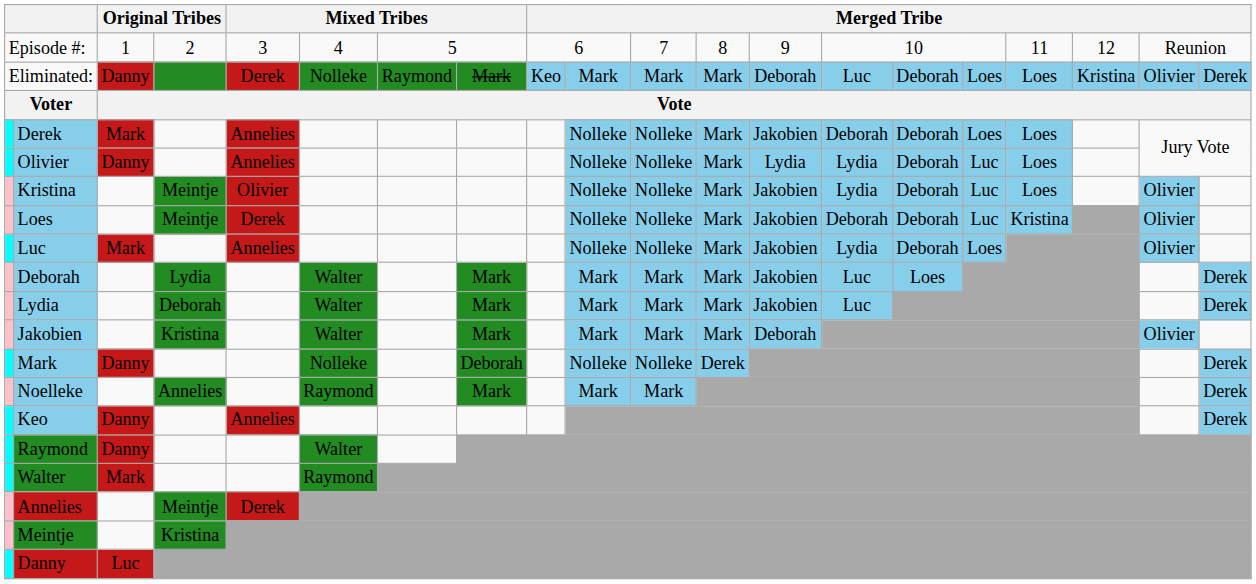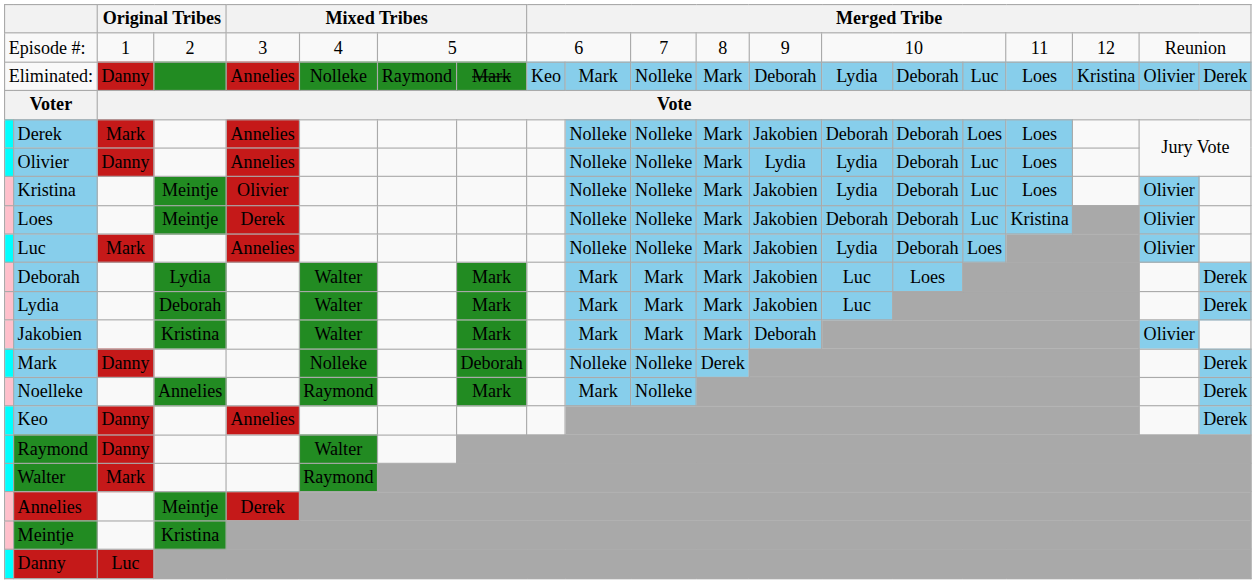 <table class="wikitable" style="text-align:center">
 <tr>
 <th colspan=2></th>
 <th colspan=2>Original Tribes</th>
 <th colspan=4>Mixed Tribes</th>
 <th colspan=13>Merged Tribe</th>
 </tr>
 <tr>
 <td colspan=2 align="left">Episode #:</td>
 <td colspan=1>1</td>
 <td>2</td>
 <td>3</td>
 <td>4</td>
 <td colspan=2>5</td>
 <td colspan=2>6</td>
 <td>7</td>
 <td colspan=1>8</td>
 <td>9</td>
 <td colspan=3>10</td>
 <td colspan=1>11</td>
 <td colspan=1>12</td>
 <td colspan=2>Reunion</td>
 </tr>
 <tr>
 <td colspan=2 align="left">Eliminated:</td>
 <td bgcolor="#C51919">Danny<br></td>
 <td bgcolor="forestgreen"><br></td>
-<td bgcolor="#C51919">Derek</td>
+<td bgcolor="#C51919">Annelies<br></td>
 <td bgcolor="forestgreen">Nolleke</td>
 <td bgcolor="forestgreen">Raymond<br></td>
 <td bgcolor="forestgreen"><s>Mark</s><br></td>
 <td bgcolor="skyblue">Keo<br></td>
 <td bgcolor="skyblue">Mark</td>
-<td bgcolor="skyblue">Mark</td>
+<td bgcolor="skyblue">Nolleke<br></td>
 <td bgcolor="skyblue">Mark<br></td>
 <td bgcolor="skyblue">Deborah</td>
-<td bgcolor="skyblue">Luc</td>
+<td bgcolor="skyblue">Lydia<br></td>
 <td bgcolor="skyblue">Deborah<br></td>
-<td bgcolor="skyblue">Loes</td>
+<td bgcolor="skyblue">Luc<br></td>
 <td bgcolor="skyblue">Loes<br></td>
 <td bgcolor="skyblue">Kristina<br></td>
 <td bgcolor="skyblue">Olivier<br></td>
 <td bgcolor="skyblue">Derek<br></td>
 </tr>
 <tr>
 <th colspan=2>Voter</th>
 <th colspan=19>Vote</th>
 </tr>
 <tr>
 <td style="background:cyan"></td>
 <td align="left" bgcolor="skyblue">Derek</td>
 <td bgcolor="#C51919">Mark</td>
 <td></td>
 <td bgcolor="#C51919">Annelies</td>
 <td></td>
 <td></td>
 <td></td>
 <td></td>
 <td bgcolor="skyblue">Nolleke</td>
 <td bgcolor="skyblue">Nolleke</td>
 <td bgcolor="skyblue">Mark</td>
 <td bgcolor="skyblue">Jakobien</td>
 <td bgcolor="skyblue">Deborah</td>
 <td bgcolor="skyblue">Deborah</td>
 <td bgcolor="skyblue">Loes</td>
 <td bgcolor="skyblue">Loes</td>
 <td></td>
 <td colspan=2 rowspan=2>Jury Vote</td>
 </tr>
 <tr>
 <td style="background:cyan"></td>
 <td align="left" bgcolor="skyblue">Olivier</td>
 <td bgcolor="#C51919">Danny</td>
 <td></td>
 <td bgcolor="#C51919">Annelies</td>
 <td></td>
 <td></td>
 <td></td>
 <td></td>
 <td bgcolor="skyblue">Nolleke</td>
 <td bgcolor="skyblue">Nolleke</td>
 <td bgcolor="skyblue">Mark</td>
 <td bgcolor="skyblue">Lydia</td>
 <td bgcolor="skyblue">Lydia</td>
 <td bgcolor="skyblue">Deborah</td>
 <td bgcolor="skyblue">Luc</td>
 <td bgcolor="skyblue">Loes</td>
 <td></td>
 </tr>
 <tr>
 <td style="background:pink"></td>
 <td align="left" bgcolor="skyblue">Kristina</td>
 <td></td>
 <td bgcolor="forestgreen">Meintje</td>
 <td bgcolor="#C51919">Olivier</td>
 <td></td>
 <td></td>
 <td></td>
 <td></td>
 <td bgcolor="skyblue">Nolleke</td>
 <td bgcolor="skyblue">Nolleke</td>
 <td bgcolor="skyblue">Mark</td>
 <td bgcolor="skyblue">Jakobien</td>
 <td bgcolor="skyblue">Lydia</td>
 <td bgcolor="skyblue">Deborah</td>
 <td bgcolor="skyblue">Luc</td>
 <td bgcolor="skyblue">Loes</td>
 <td></td>
 <td bgcolor="skyblue">Olivier</td>
 <td></td>
 </tr>
 <tr>
 <td style="background:pink"></td>
 <td align="left" bgcolor="skyblue">Loes</td>
 <td></td>
 <td bgcolor="forestgreen">Meintje</td>
 <td bgcolor="#C51919">Derek</td>
 <td></td>
 <td></td>
 <td></td>
 <td></td>
 <td bgcolor="skyblue">Nolleke</td>
 <td bgcolor="skyblue">Nolleke</td>
 <td bgcolor="skyblue">Mark</td>
 <td bgcolor="skyblue">Jakobien</td>
 <td bgcolor="skyblue">Deborah</td>
 <td bgcolor="skyblue">Deborah</td>
 <td bgcolor="skyblue">Luc</td>
 <td bgcolor="skyblue">Kristina</td>
 <td bgcolor="darkgray" colspan=1></td>
 <td bgcolor="skyblue">Olivier</td>
 <td></td>
 </tr>
 <tr>
 <td style="background:cyan"></td>
 <td align="left" bgcolor="skyblue">Luc</td>
 <td bgcolor="#C51919">Mark</td>
 <td></td>
 <td bgcolor="#C51919">Annelies</td>
 <td></td>
 <td></td>
 <td></td>
 <td></td>
 <td bgcolor="skyblue">Nolleke</td>
 <td bgcolor="skyblue">Nolleke</td>
 <td bgcolor="skyblue">Mark</td>
 <td bgcolor="skyblue">Jakobien</td>
 <td bgcolor="skyblue">Lydia</td>
 <td bgcolor="skyblue">Deborah</td>
 <td bgcolor="skyblue">Loes</td>
 <td bgcolor="darkgray" colspan=2></td>
 <td bgcolor="skyblue">Olivier</td>
 <td></td>
 </tr>
 <tr>
 <td style="background:pink"></td>
 <td align="left" bgcolor="skyblue">Deborah</td>
 <td></td>
 <td bgcolor="forestgreen">Lydia</td>
 <td></td>
 <td bgcolor="forestgreen">Walter</td>
 <td></td>
 <td bgcolor="forestgreen">Mark</td>
 <td></td>
 <td bgcolor="skyblue">Mark</td>
 <td bgcolor="skyblue">Mark</td>
 <td bgcolor="skyblue">Mark</td>
 <td bgcolor="skyblue">Jakobien</td>
 <td bgcolor="skyblue">Luc</td>
 <td bgcolor="skyblue">Loes</td>
 <td bgcolor="darkgray" colspan=3></td>
 <td></td>
 <td bgcolor="skyblue">Derek</td>
 </tr>
 <tr>
 <td style="background:pink"></td>
 <td align="left" bgcolor="skyblue">Lydia</td>
 <td></td>
 <td bgcolor="forestgreen">Deborah</td>
 <td></td>
 <td bgcolor="forestgreen">Walter</td>
 <td></td>
 <td bgcolor="forestgreen">Mark</td>
 <td></td>
 <td bgcolor="skyblue">Mark</td>
 <td bgcolor="skyblue">Mark</td>
 <td bgcolor="skyblue">Mark</td>
 <td bgcolor="skyblue">Jakobien</td>
 <td bgcolor="skyblue">Luc</td>
 <td bgcolor="darkgray" colspan=4></td>
 <td></td>
 <td bgcolor="skyblue">Derek</td>
 </tr>
 <tr>
 <td style="background:pink"></td>
 <td align="left" bgcolor="skyblue">Jakobien</td>
 <td></td>
 <td bgcolor="forestgreen">Kristina</td>
 <td></td>
 <td bgcolor="forestgreen">Walter</td>
 <td></td>
 <td bgcolor="forestgreen">Mark</td>
 <td></td>
 <td bgcolor="skyblue">Mark</td>
 <td bgcolor="skyblue">Mark</td>
 <td bgcolor="skyblue">Mark</td>
 <td bgcolor="skyblue">Deborah</td>
 <td bgcolor="darkgray" colspan=5></td>
 <td bgcolor="skyblue">Olivier</td>
 <td></td>
 </tr>
 <tr>
 <td style="background:cyan"></td>
 <td align="left" bgcolor="skyblue">Mark</td>
 <td bgcolor="#C51919">Danny</td>
 <td></td>
 <td></td>
 <td bgcolor="forestgreen">Nolleke</td>
 <td></td>
 <td bgcolor="forestgreen">Deborah</td>
 <td></td>
 <td bgcolor="skyblue">Nolleke</td>
 <td bgcolor="skyblue">Nolleke</td>
 <td bgcolor="skyblue">Derek</td>
 <td bgcolor="darkgray" colspan=6></td>
 <td></td>
 <td bgcolor="skyblue">Derek</td>
 </tr>
 <tr>
 <td style="background:pink"></td>
 <td align="left" bgcolor="skyblue">Noelleke</td>
 <td></td>
 <td bgcolor="forestgreen">Annelies</td>
 <td></td>
 <td bgcolor="forestgreen">Raymond</td>
 <td></td>
 <td bgcolor="forestgreen">Mark</td>
 <td></td>
 <td bgcolor="skyblue">Mark</td>
-<td bgcolor="skyblue">Mark</td>
+<td bgcolor="skyblue">Nolleke</td>
 <td bgcolor="darkgray" colspan=7></td>
 <td></td>
 <td bgcolor="skyblue">Derek</td>
 </tr>
 <tr>
 <td style="background:cyan"></td>
 <td align="left" bgcolor="skyblue">Keo</td>
 <td bgcolor="#C51919">Danny</td>
 <td></td>
 <td bgcolor="#C51919">Annelies</td>
 <td></td>
 <td></td>
 <td></td>
 <td></td>
 <td bgcolor="darkgray" colspan=9></td>
 <td></td>
 <td bgcolor="skyblue">Derek</td>
 </tr>
 <tr>
 <td style="background:cyan"></td>
 <td align="left" bgcolor="forestgreen">Raymond</td>
 <td bgcolor="#C51919">Danny</td>
 <td></td>
 <td></td>
 <td bgcolor="forestgreen">Walter</td>
 <td></td>
 <td bgcolor="darkgray" colspan=13></td>
 </tr>
 <tr>
 <td style="background:cyan"></td>
 <td align="left" bgcolor="forestgreen">Walter</td>
 <td bgcolor="#C51919">Mark</td>
 <td></td>
 <td></td>
 <td bgcolor="forestgreen">Raymond</td>
 <td bgcolor="darkgray" colspan=14></td>
 </tr>
 <tr>
 <td style="background:pink"></td>
 <td align="left" bgcolor="#C51919">Annelies</td>
 <td></td>
 <td bgcolor="forestgreen">Meintje</td>
 <td bgcolor="#C51919">Derek</td>
 <td bgcolor="darkgray" colspan=15></td>
 </tr>
 <tr>
 <td style="background:pink"></td>
 <td align="left" bgcolor="forestgreen">Meintje</td>
 <td></td>
 <td bgcolor="forestgreen">Kristina</td>
 <td bgcolor="darkgray" colspan=16></td>
 </tr>
 <tr>
 <td style="background:cyan"></td>
 <td align="left" bgcolor="#C51919">Danny</td>
 <td bgcolor="#C51919">Luc</td>
 <td bgcolor="darkgray" colspan=17></td>
 </tr>
 <tr>
 </tr>
 </table>
